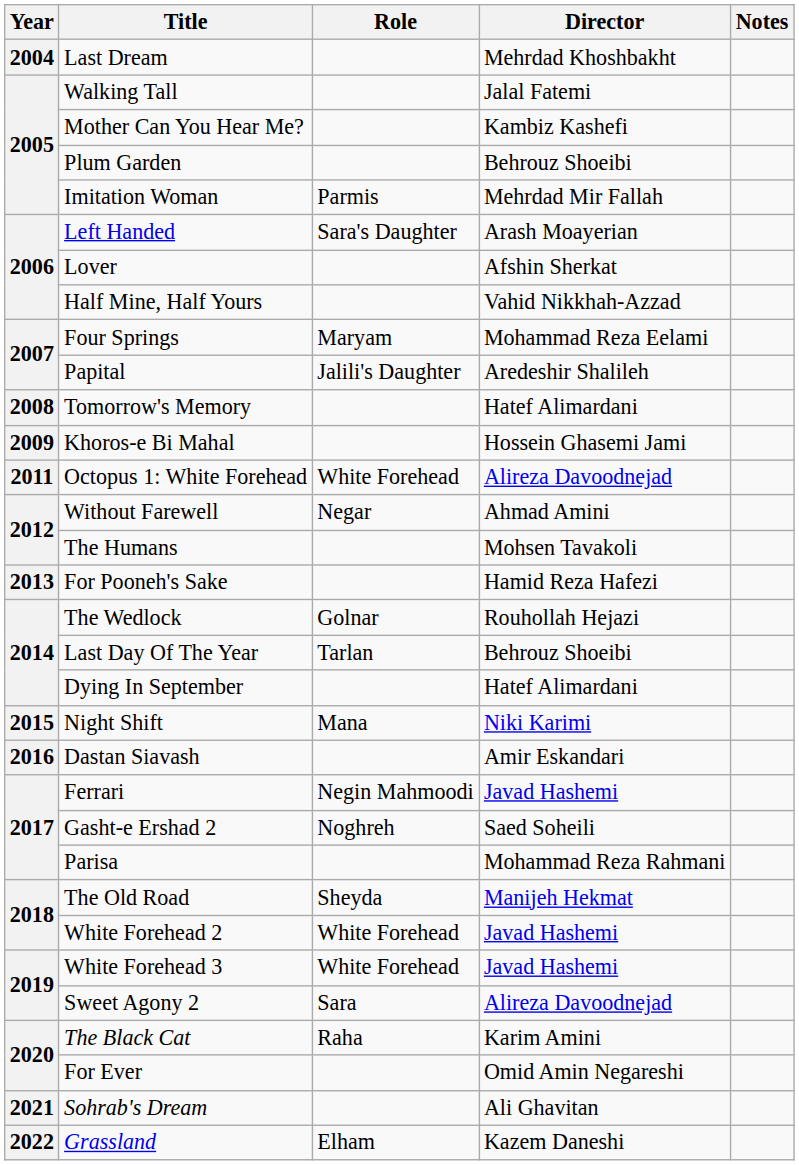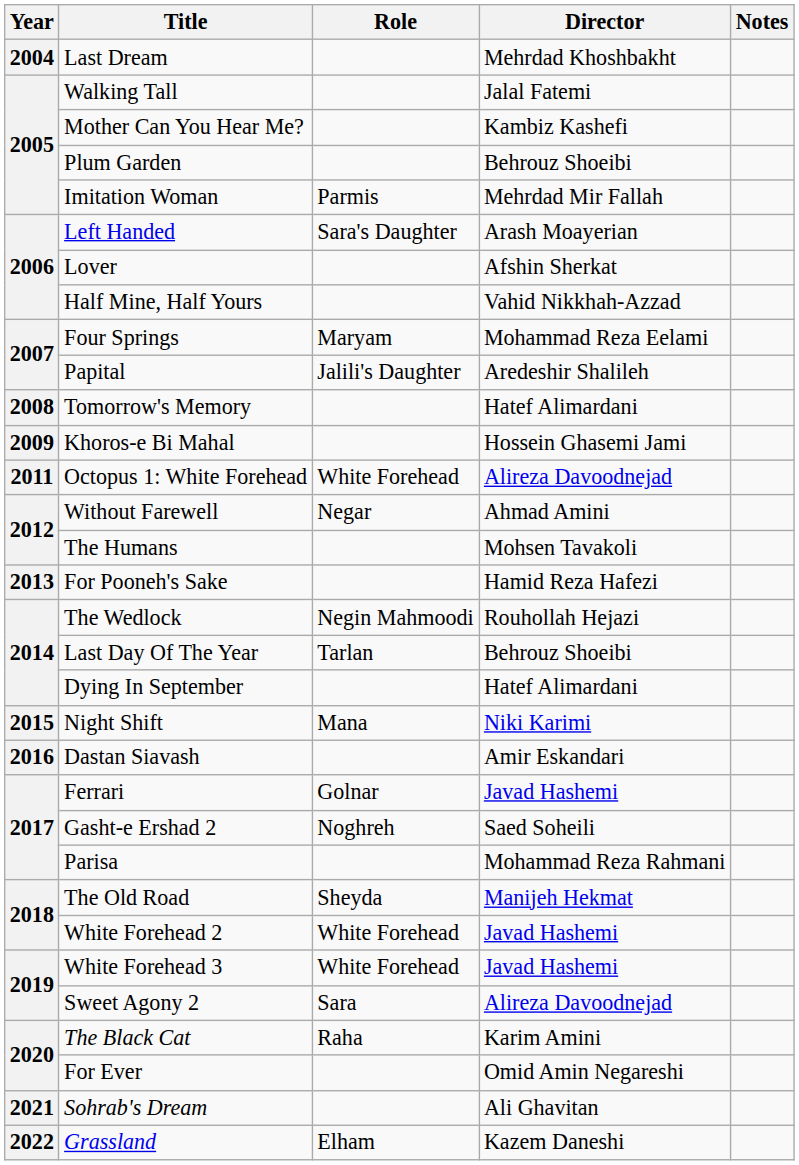 <table class="wikitable plainrowheaders sortable" style="font-size:100%">
 <tr>
 <th scope="col">Year</th>
 <th scope="col">Title</th>
 <th scope="col">Role</th>
 <th scope="col">Director</th>
 <th scope="col" class="unsortable">Notes</th>
 </tr>
 <tr>
 <th>2004</th>
 <td>Last Dream</td>
 <td></td>
 <td>Mehrdad Khoshbakht</td>
 <td></td>
 </tr>
 <tr>
 <th rowspan="4">2005</th>
 <td>Walking Tall</td>
 <td></td>
 <td>Jalal Fatemi</td>
 <td></td>
 </tr>
 <tr>
 <td>Mother Can You Hear Me?</td>
 <td></td>
 <td>Kambiz Kashefi</td>
 <td></td>
 </tr>
 <tr>
 <td>Plum Garden</td>
 <td></td>
 <td>Behrouz Shoeibi</td>
 <td></td>
 </tr>
 <tr>
 <td>Imitation Woman</td>
 <td>Parmis</td>
 <td>Mehrdad Mir Fallah</td>
 <td></td>
 </tr>
 <tr>
 <th rowspan="3">2006</th>
 <td><a href='#'>Left Handed</a></td>
 <td>Sara's Daughter</td>
 <td>Arash Moayerian</td>
 <td></td>
 </tr>
 <tr>
 <td>Lover</td>
 <td></td>
 <td>Afshin Sherkat</td>
 <td></td>
 </tr>
 <tr>
 <td>Half Mine, Half Yours</td>
 <td></td>
 <td>Vahid Nikkhah-Azzad</td>
 <td></td>
 </tr>
 <tr>
 <th rowspan="2">2007</th>
 <td>Four Springs</td>
 <td>Maryam</td>
 <td>Mohammad Reza Eelami</td>
 <td></td>
 </tr>
 <tr>
 <td>Papital</td>
 <td>Jalili's Daughter</td>
 <td>Aredeshir Shalileh</td>
 <td></td>
 </tr>
 <tr>
 <th>2008</th>
 <td>Tomorrow's Memory</td>
 <td></td>
 <td>Hatef Alimardani</td>
 <td></td>
 </tr>
 <tr>
 <th>2009</th>
 <td>Khoros-e Bi Mahal</td>
 <td></td>
 <td>Hossein Ghasemi Jami</td>
 <td></td>
 </tr>
 <tr>
 <th>2011</th>
 <td>Octopus 1: White Forehead</td>
 <td>White Forehead</td>
 <td><a href='#'>Alireza Davoodnejad</a></td>
 <td></td>
 </tr>
 <tr>
 <th rowspan="2">2012</th>
 <td>Without Farewell</td>
 <td>Negar</td>
 <td>Ahmad Amini</td>
 <td></td>
 </tr>
 <tr>
 <td>The Humans</td>
 <td></td>
 <td>Mohsen Tavakoli</td>
 <td></td>
 </tr>
 <tr>
 <th>2013</th>
 <td>For Pooneh's Sake</td>
 <td></td>
 <td>Hamid Reza Hafezi</td>
 <td></td>
 </tr>
 <tr>
 <th rowspan="3">2014</th>
 <td>The Wedlock</td>
-<td>Golnar</td>
+<td>Negin Mahmoodi</td>
 <td>Rouhollah Hejazi</td>
 <td></td>
 </tr>
 <tr>
 <td>Last Day Of The Year</td>
 <td>Tarlan</td>
 <td>Behrouz Shoeibi</td>
 <td></td>
 </tr>
 <tr>
 <td>Dying In September</td>
 <td></td>
 <td>Hatef Alimardani</td>
 <td></td>
 </tr>
 <tr>
 <th>2015</th>
 <td>Night Shift</td>
 <td>Mana</td>
 <td><a href='#'>Niki Karimi</a></td>
 <td></td>
 </tr>
 <tr>
 <th>2016</th>
 <td>Dastan Siavash</td>
 <td></td>
 <td>Amir Eskandari</td>
 <td></td>
 </tr>
 <tr>
 <th rowspan="3">2017</th>
 <td>Ferrari</td>
-<td>Negin Mahmoodi</td>
+<td>Golnar</td>
 <td><a href='#'>Javad Hashemi</a></td>
 <td></td>
 </tr>
 <tr>
 <td>Gasht-e Ershad 2</td>
 <td>Noghreh</td>
 <td>Saed Soheili</td>
 <td></td>
 </tr>
 <tr>
 <td>Parisa</td>
 <td></td>
 <td>Mohammad Reza Rahmani</td>
 <td></td>
 </tr>
 <tr>
 <th rowspan="2">2018</th>
 <td>The Old Road</td>
 <td>Sheyda</td>
 <td><a href='#'>Manijeh Hekmat</a></td>
 <td></td>
 </tr>
 <tr>
 <td>White Forehead 2</td>
 <td>White Forehead</td>
 <td><a href='#'>Javad Hashemi</a></td>
 <td></td>
 </tr>
 <tr>
 <th rowspan="2">2019</th>
 <td>White Forehead 3</td>
 <td>White Forehead</td>
 <td><a href='#'>Javad Hashemi</a></td>
 <td></td>
 </tr>
 <tr>
 <td>Sweet Agony 2</td>
 <td>Sara</td>
 <td><a href='#'>Alireza Davoodnejad</a></td>
 <td></td>
 </tr>
 <tr>
 <th rowspan="2" scope="row">2020</th>
 <td><em>The Black Cat</em></td>
 <td>Raha</td>
 <td>Karim Amini</td>
 <td></td>
 </tr>
 <tr>
 <td>For Ever</td>
 <td></td>
 <td>Omid Amin Negareshi</td>
 <td></td>
 </tr>
 <tr>
 <th>2021</th>
 <td><em>Sohrab's Dream</em></td>
 <td></td>
 <td>Ali Ghavitan</td>
 <td></td>
 </tr>
 <tr>
 <th scope="row">2022</th>
 <td><em><a href='#'>Grassland</a></em></td>
 <td>Elham</td>
 <td>Kazem Daneshi</td>
 <td></td>
 </tr>
 </table>
